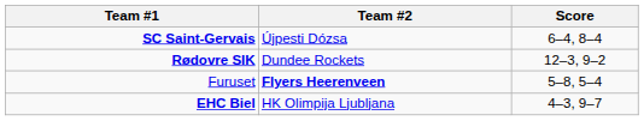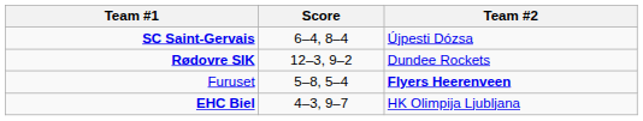 <table class="wikitable" style="text-align: center;">
 <tr>
 <th width=22%>Team #1</th>
+<th width=11%>Score</th>
 <th width=22%>Team #2</th>
-<th width=11%>Score</th>
 </tr>
 <tr>
 <td style="text-align: right;"><strong><a href='#'>SC Saint-Gervais</a></strong> </td>
+<td>6–4, 8–4</td>
 <td style="text-align: left;"> <a href='#'>Újpesti Dózsa</a></td>
-<td>6–4, 8–4</td>
 </tr>
 <tr>
 <td style="text-align: right;"><strong><a href='#'>Rødovre SIK</a></strong> </td>
+<td>12–3, 9–2</td>
 <td style="text-align: left;"> <a href='#'>Dundee Rockets</a></td>
-<td>12–3, 9–2</td>
 </tr>
 <tr>
 <td style="text-align: right;"><a href='#'>Furuset</a> </td>
+<td>5–8, 5–4</td>
 <td style="text-align: left;"> <strong><a href='#'>Flyers Heerenveen</a></strong></td>
-<td>5–8, 5–4</td>
 </tr>
 <tr>
 <td style="text-align: right;"><strong><a href='#'>EHC Biel</a></strong> </td>
+<td>4–3, 9–7</td>
 <td style="text-align: left;"> <a href='#'>HK Olimpija Ljubljana</a></td>
-<td>4–3, 9–7</td>
 </tr>
 </table>
